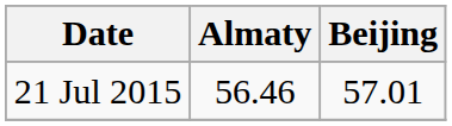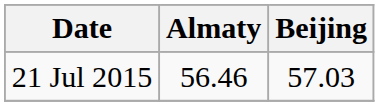 <table class="wikitable" style="text-align:center">
 <tr>
 <th>Date</th>
 <th>Almaty</th>
 <th>Beijing</th>
 </tr>
 <tr>
 <td>21 Jul 2015</td>
 <td>56.46</td>
-<td>57.01</td>
+<td>57.03</td>
 </tr>
 <tr>
 </tr>
 </table>
